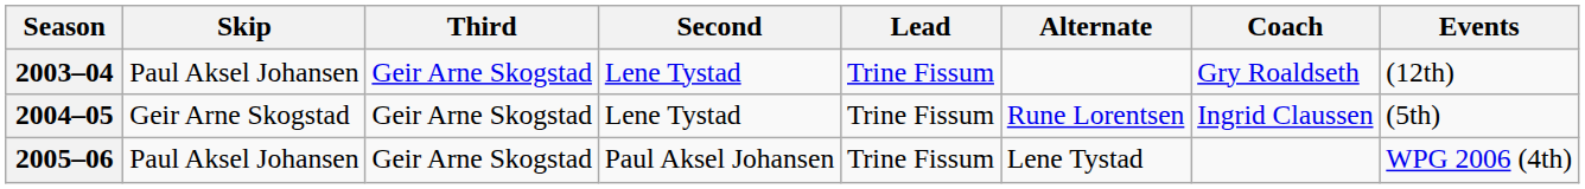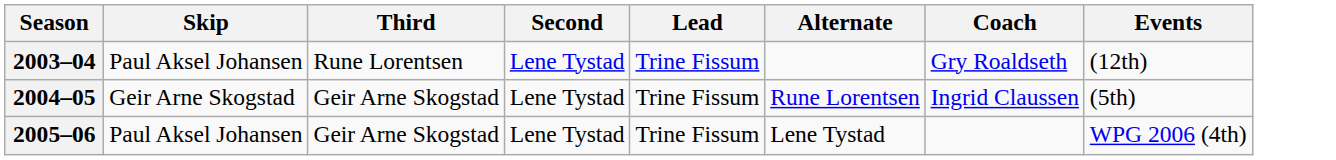 <table class="wikitable">
 <tr>
 <th scope="col" width=60>Season</th>
 <th scope="col">Skip</th>
 <th scope="col">Third</th>
 <th scope="col">Second</th>
 <th scope="col">Lead</th>
 <th scope="col">Alternate</th>
 <th scope="col">Coach</th>
 <th scope="col">Events</th>
 </tr>
 <tr>
 <th scope="row">2003–04</th>
 <td>Paul Aksel Johansen</td>
-<td><a href='#'>Geir Arne Skogstad</a></td>
+<td>Rune Lorentsen</td>
 <td><a href='#'>Lene Tystad</a></td>
 <td><a href='#'>Trine Fissum</a></td>
 <td></td>
 <td><a href='#'>Gry Roaldseth</a></td>
 <td> (12th)</td>
 </tr>
 <tr>
 <th scope="row">2004–05</th>
 <td>Geir Arne Skogstad</td>
 <td>Geir Arne Skogstad</td>
 <td>Lene Tystad</td>
 <td>Trine Fissum</td>
 <td><a href='#'>Rune Lorentsen</a></td>
 <td><a href='#'>Ingrid Claussen</a></td>
 <td> (5th)</td>
 </tr>
 <tr>
 <th scope="row">2005–06</th>
 <td>Paul Aksel Johansen</td>
 <td>Geir Arne Skogstad</td>
-<td>Paul Aksel Johansen</td>
+<td>Lene Tystad</td>
 <td>Trine Fissum</td>
 <td>Lene Tystad</td>
 <td></td>
 <td><a href='#'>WPG 2006</a> (4th)</td>
 </tr>
 </table>
